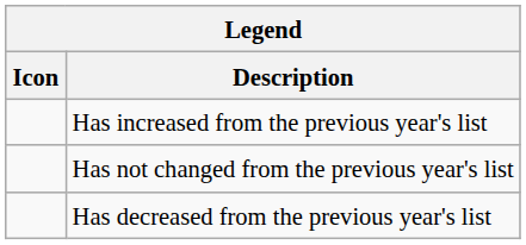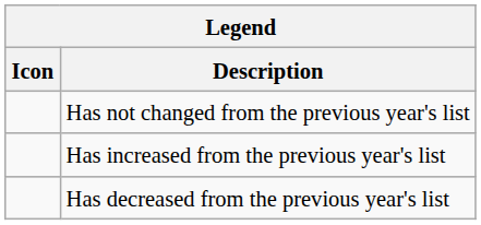 <table class="wikitable">
 <tr>
 <th colspan="2"><small>Legend</small></th>
 </tr>
 <tr>
 <th><small> Icon</small></th>
 <th><small> Description</small></th>
 </tr>
 <tr>
 <td></td>
-<td><small>Has increased from the previous year's list</small></td>
+<td><small>Has not changed from the previous year's list</small></td>
 </tr>
 <tr>
 <td></td>
-<td><small>Has not changed from the previous year's list</small></td>
+<td><small>Has increased from the previous year's list</small></td>
 </tr>
 <tr>
 <td></td>
 <td><small>Has decreased from the previous year's list</small></td>
 </tr>
 </table>
